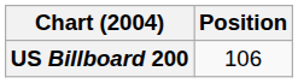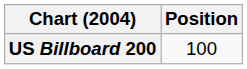 <table class="wikitable plainrowheaders" style="text-align:center">
 <tr>
 <th scope="col">Chart (2004)</th>
 <th scope="col">Position</th>
 </tr>
 <tr>
 <th scope="row">US <em>Billboard</em> 200</th>
-<td>106</td>
+<td>100</td>
 </tr>
 </table>
